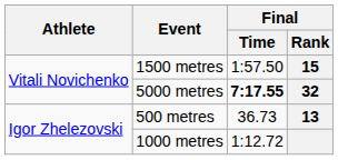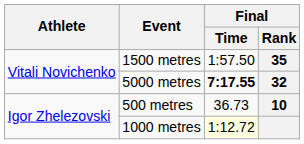 <table class="wikitable" style="font-size:90%">
 <tr>
 <th rowspan="2">Athlete</th>
 <th rowspan="2">Event</th>
 <th colspan="2">Final</th>
 </tr>
 <tr>
 <th>Time</th>
 <th>Rank</th>
 </tr>
 <tr>
 <td rowspan=2><a href='#'>Vitali Novichenko</a></td>
 <td>1500 metres</td>
 <td align="center">1:57.50</td>
-<th align="center">15</th>
+<th align="center">35</th>
 </tr>
 <tr>
 <td>5000 metres</td>
 <td align="center"><strong>7:17.55</strong></td>
 <th align="center">32</th>
 </tr>
 <tr>
 <td rowspan=2><a href='#'>Igor Zhelezovski</a></td>
 <td>500 metres</td>
 <td align="center">36.73</td>
-<th align="center">13</th>
+<th align="center">10</th>
 </tr>
 <tr>
 <td>1000 metres</td>
-<td align="center">1:12.72</td>
+<td align="center" style="background: lightyellow;">1:12.72</td>
 <th align="center"></th>
 </tr>
 </table>
